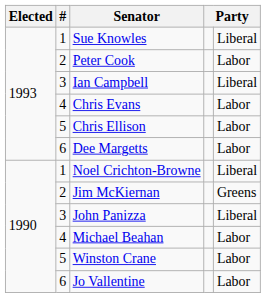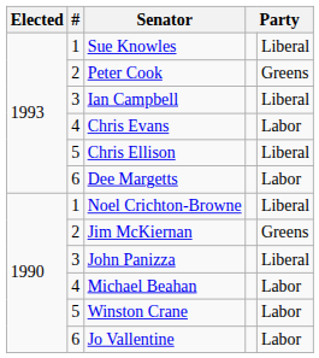 <table class="wikitable" style="float: right">
 <tr>
 <th scope="col">Elected</th>
 <th scope="col">#</th>
 <th scope="col">Senator</th>
 <th scope="col" colspan="2">Party</th>
 </tr>
 <tr>
 <td rowspan="6">1993</td>
 <td>1</td>
 <td><a href='#'>Sue Knowles</a></td>
 <td> </td>
 <td>Liberal</td>
 </tr>
 <tr>
 <td>2</td>
 <td><a href='#'>Peter Cook</a></td>
 <td> </td>
-<td>Labor</td>
+<td>Greens</td>
 </tr>
 <tr>
 <td>3</td>
 <td><a href='#'>Ian Campbell</a></td>
 <td> </td>
 <td>Liberal</td>
 </tr>
 <tr>
 <td>4</td>
 <td><a href='#'>Chris Evans</a></td>
 <td> </td>
 <td>Labor</td>
 </tr>
 <tr>
 <td>5</td>
 <td><a href='#'>Chris Ellison</a></td>
 <td> </td>
-<td>Labor</td>
+<td>Liberal</td>
 </tr>
 <tr>
 <td>6</td>
 <td><a href='#'>Dee Margetts</a></td>
 <td> </td>
 <td>Labor</td>
 </tr>
 <tr>
 <td rowspan="6">1990</td>
 <td>1</td>
 <td><a href='#'>Noel Crichton-Browne</a></td>
 <td> </td>
 <td>Liberal</td>
 </tr>
 <tr>
 <td>2</td>
 <td><a href='#'>Jim McKiernan</a></td>
 <td> </td>
 <td>Greens</td>
 </tr>
 <tr>
 <td>3</td>
 <td><a href='#'>John Panizza</a></td>
 <td> </td>
 <td>Liberal</td>
 </tr>
 <tr>
 <td>4</td>
 <td><a href='#'>Michael Beahan</a></td>
 <td> </td>
 <td>Labor</td>
 </tr>
 <tr>
 <td>5</td>
 <td><a href='#'>Winston Crane</a></td>
 <td> </td>
 <td>Labor</td>
 </tr>
 <tr>
 <td>6</td>
 <td><a href='#'>Jo Vallentine</a></td>
 <td> </td>
 <td>Labor</td>
 </tr>
 </table>
